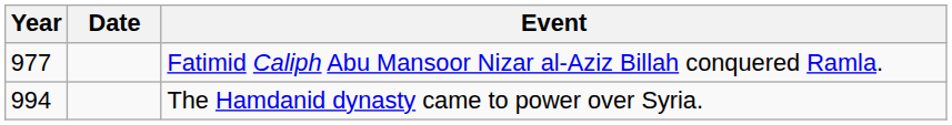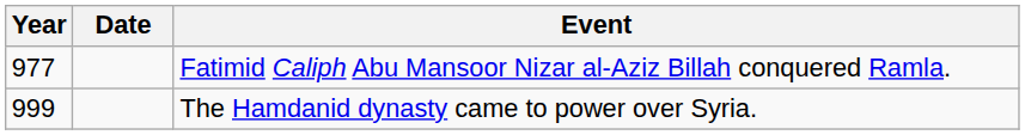 <table class="wikitable" width="100%">
 <tr>
 <th style="width:6%">Year</th>
 <th style="width:10%">Date</th>
 <th>Event</th>
 </tr>
 <tr>
 <td>977</td>
 <td></td>
 <td><a href='#'>Fatimid</a> <em><a href='#'>Caliph</a></em> <a href='#'>Abu Mansoor Nizar al-Aziz Billah</a> conquered <a href='#'>Ramla</a>.</td>
 </tr>
 <tr>
-<td>994</td>
+<td>999</td>
 <td></td>
 <td>The <a href='#'>Hamdanid dynasty</a> came to power over Syria.</td>
 </tr>
 </table>
